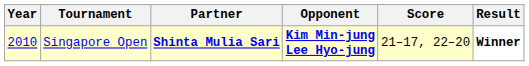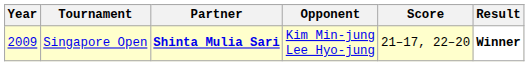 <table class="sortable wikitable" style="font-size: 90%;">
 <tr>
 <th>Year</th>
 <th>Tournament</th>
 <th>Partner</th>
 <th>Opponent</th>
 <th>Score</th>
 <th>Result</th>
 </tr>
 <tr style="background:#FFFFCC">
-<td align="center"><a href='#'>2010</a></td>
+<td align="center"><a href='#'>2009</a></td>
 <td align="left"><a href='#'>Singapore Open</a></td>
 <td align="left"><strong> <a href='#'>Shinta Mulia Sari</a></strong></td>
-<td align="left"><strong> <a href='#'>Kim Min-jung</a><br> <a href='#'>Lee Hyo-jung</a></strong></td>
+<td align="left"> <a href='#'>Kim Min-jung</a><br> <a href='#'>Lee Hyo-jung</a></td>
 <td align="left">21–17, 22–20</td>
 <td style="text-align:left; background:white"> <strong>Winner</strong></td>
 </tr>
 </table>
